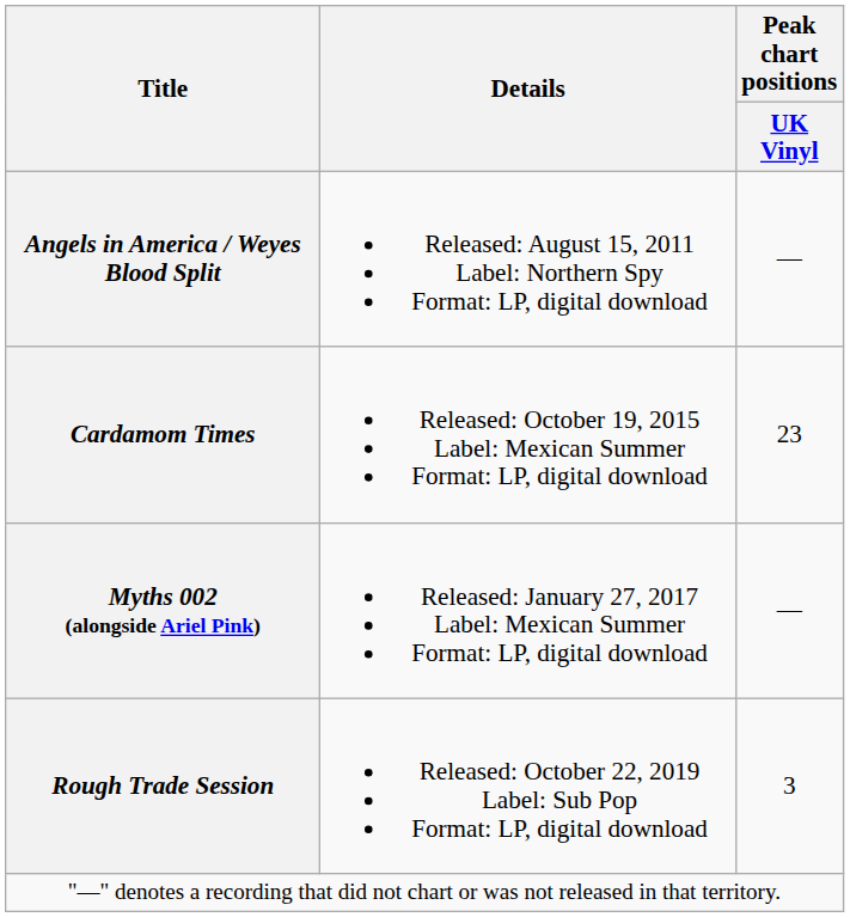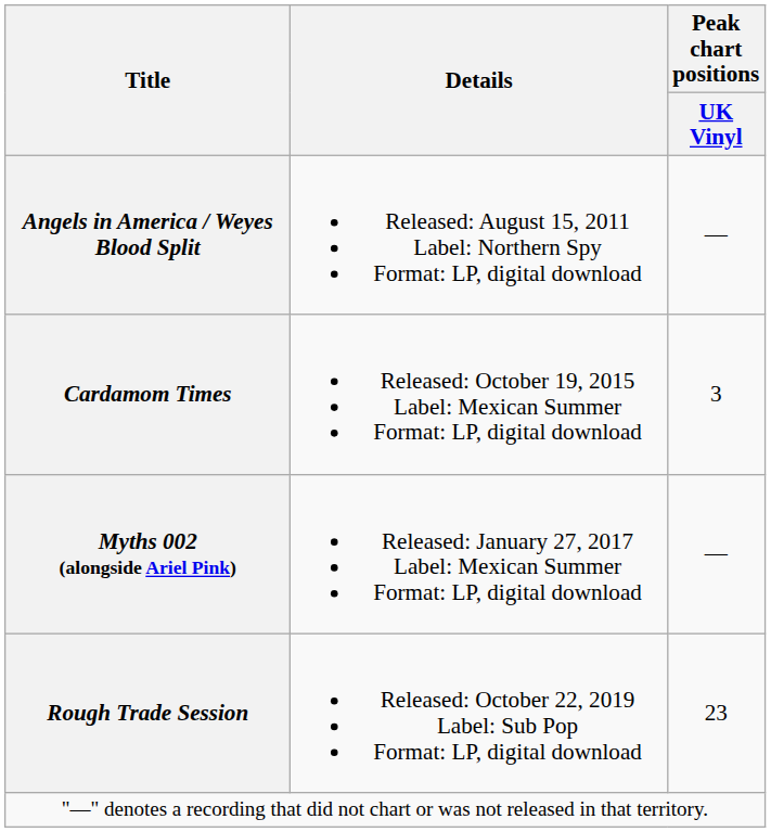 <table class="wikitable plainrowheaders" style="text-align:center;">
 <tr>
 <th scope="col" rowspan="2" style="width:12em;">Title</th>
 <th scope="col" rowspan="2" style="width:16em;">Details</th>
 <th scope="col">Peak chart positions</th>
 </tr>
 <tr>
 <th scope="col" style="width:2em;"><a href='#'>UK<br>Vinyl</a><br></th>
 </tr>
 <tr>
 <th scope="row"><em>Angels in America / Weyes Blood Split</em></th>
 <td><br><ul><li>Released: August 15, 2011</li><li>Label: Northern Spy</li><li>Format: LP, digital download</li></ul></td>
 <td>—</td>
 </tr>
 <tr>
 <th scope="row"><em>Cardamom Times</em></th>
 <td><br><ul><li>Released: October 19, 2015</li><li>Label: Mexican Summer</li><li>Format: LP, digital download</li></ul></td>
-<td>23</td>
+<td>3</td>
 </tr>
 <tr>
 <th scope="row"><em>Myths 002</em><br><small>(alongside <a href='#'>Ariel Pink</a>)</small></th>
 <td><br><ul><li>Released: January 27, 2017</li><li>Label: Mexican Summer</li><li>Format: LP, digital download</li></ul></td>
 <td>—</td>
 </tr>
 <tr>
 <th scope="row"><em>Rough Trade Session</em></th>
 <td><br><ul><li>Released: October 22, 2019</li><li>Label: Sub Pop</li><li>Format: LP, digital download</li></ul></td>
-<td>3</td>
+<td>23</td>
 </tr>
 <tr>
 <td colspan="3" style="font-size: 90%">"—" denotes a recording that did not chart or was not released in that territory.</td>
 </tr>
 </table>
